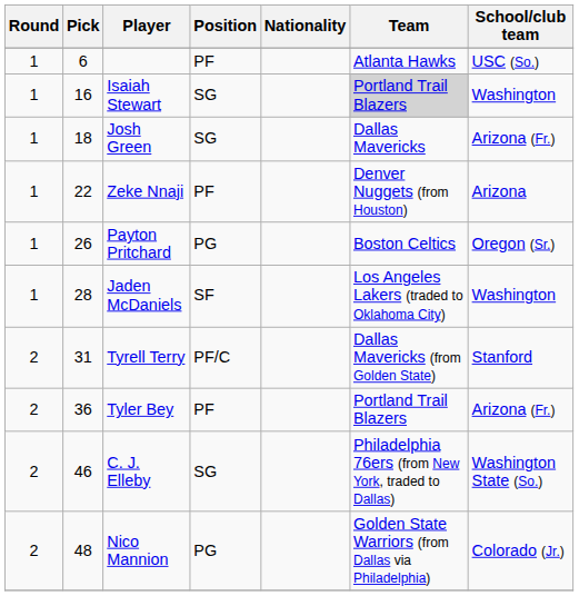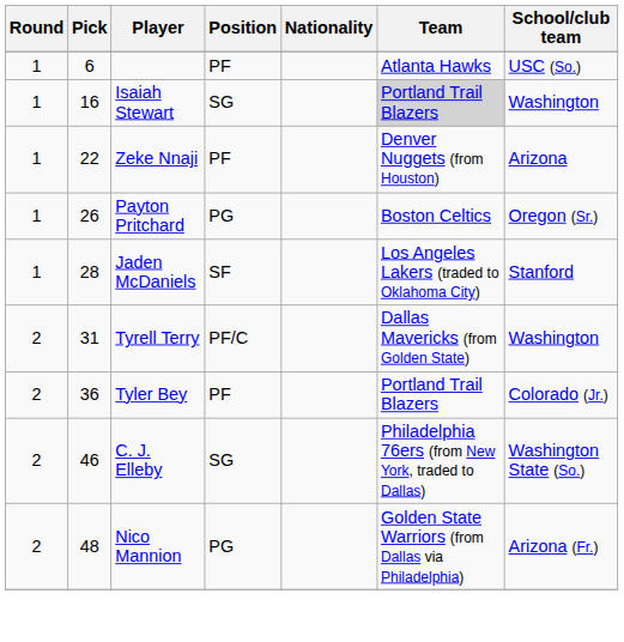 <table class="wikitable" width="45%">
 <tr>
 <th>Round</th>
 <th>Pick</th>
 <th>Player</th>
 <th>Position</th>
 <th>Nationality</th>
 <th>Team</th>
 <th>School/club team</th>
 </tr>
 <tr>
 </tr>
 <tr>
 <td style="text-align:center;">1</td>
 <td style="text-align:center;">6</td>
 <td></td>
 <td>PF</td>
 <td></td>
 <td><a href='#'>Atlanta Hawks</a></td>
 <td><a href='#'>USC</a> <small>(<a href='#'>So.</a>)</small></td>
 </tr>
 <tr>
 <td style="text-align:center;">1</td>
 <td style="text-align:center;">16</td>
 <td><a href='#'>Isaiah Stewart</a></td>
 <td>SG</td>
 <td></td>
 <td style="background: lightgrey;"><a href='#'>Portland Trail Blazers</a></td>
 <td><a href='#'>Washington</a> </td>
 </tr>
 <tr>
 <td style="text-align:center;">1</td>
-<td style="text-align:center;">18</td>
-<td><a href='#'>Josh Green</a></td>
-<td>SG</td>
-<td></td>
-<td><a href='#'>Dallas Mavericks</a></td>
-<td><a href='#'>Arizona</a> <small>(<a href='#'>Fr.</a>)</small></td>
-</tr>
-<tr>
-<td style="text-align:center;">1</td>
 <td style="text-align:center;">22</td>
 <td><a href='#'>Zeke Nnaji</a></td>
 <td>PF</td>
 <td></td>
 <td><a href='#'>Denver Nuggets</a> <small>(from <a href='#'>Houston</a>)</small></td>
 <td><a href='#'>Arizona</a> </td>
 </tr>
 <tr>
 <td style="text-align:center;">1</td>
 <td style="text-align:center;">26</td>
 <td><a href='#'>Payton Pritchard</a></td>
 <td>PG</td>
 <td></td>
 <td><a href='#'>Boston Celtics</a></td>
 <td><a href='#'>Oregon</a>  <small>(<a href='#'>Sr.</a>)</small></td>
 </tr>
 <tr>
 <td style="text-align:center;">1</td>
 <td style="text-align:center;">28</td>
 <td><a href='#'>Jaden McDaniels</a></td>
 <td>SF</td>
 <td></td>
 <td><a href='#'>Los Angeles Lakers</a> <small>(traded to <a href='#'>Oklahoma City</a>)</small></td>
-<td><a href='#'>Washington</a> </td>
+<td><a href='#'>Stanford</a> </td>
 </tr>
 <tr>
 <td style="text-align:center;">2</td>
 <td style="text-align:center;">31</td>
 <td><a href='#'>Tyrell Terry</a></td>
 <td>PF/C</td>
 <td></td>
 <td><a href='#'>Dallas Mavericks</a> <small>(from <a href='#'>Golden State</a>)</small></td>
-<td><a href='#'>Stanford</a> </td>
+<td><a href='#'>Washington</a> </td>
 </tr>
 <tr>
 <td style="text-align:center;">2</td>
 <td style="text-align:center;">36</td>
 <td><a href='#'>Tyler Bey</a></td>
 <td>PF</td>
 <td></td>
 <td><a href='#'>Portland Trail Blazers</a></td>
-<td><a href='#'>Arizona</a> <small>(<a href='#'>Fr.</a>)</small></td>
+<td><a href='#'>Colorado</a>  <small>(<a href='#'>Jr.</a>)</small></td>
 </tr>
 <tr>
 <td style="text-align:center;">2</td>
 <td style="text-align:center;">46</td>
 <td><a href='#'>C. J. Elleby</a></td>
 <td>SG</td>
 <td></td>
 <td><a href='#'>Philadelphia 76ers</a> <small>(from <a href='#'>New York</a>, traded to <a href='#'>Dallas</a>)</small></td>
 <td><a href='#'>Washington State</a> <small>(<a href='#'>So.</a>)</small></td>
 </tr>
 <tr>
 <td style="text-align:center;">2</td>
 <td style="text-align:center;">48</td>
 <td><a href='#'>Nico Mannion</a></td>
 <td>PG</td>
 <td></td>
 <td><a href='#'>Golden State Warriors</a> <small>(from <a href='#'>Dallas</a> via <a href='#'>Philadelphia</a>)</small></td>
-<td><a href='#'>Colorado</a>  <small>(<a href='#'>Jr.</a>)</small></td>
+<td><a href='#'>Arizona</a> <small>(<a href='#'>Fr.</a>)</small></td>
 </tr>
 <tr>
 </tr>
 </table>
